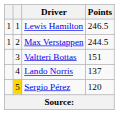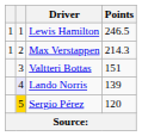 <table class="wikitable" style="font-size: 85%;">
 <tr>
 <th scope="col"></th>
 <th scope="col"></th>
 <th scope="col">Driver</th>
 <th scope="col">Points</th>
 </tr>
 <tr>
 <td align="left"> 1</td>
 <td align="center">1</td>
 <td> <a href='#'>Lewis Hamilton</a></td>
 <td align="left">246.5</td>
 </tr>
 <tr>
 <td align="left"> 1</td>
 <td align="center">2</td>
 <td> <a href='#'>Max Verstappen</a></td>
-<td align="left">244.5</td>
+<td align="left">214.3</td>
 </tr>
 <tr>
 <td align="left"></td>
 <td align="center">3</td>
 <td> <a href='#'>Valtteri Bottas</a></td>
 <td align="left">151</td>
 </tr>
 <tr>
 <td align="left"></td>
-<td align="center">4</td>
+<td align="center" style="background: lavender;">4</td>
 <td> <a href='#'>Lando Norris</a></td>
-<td align="left">137</td>
+<td align="left">139</td>
 </tr>
 <tr>
 <td align="left"></td>
 <td align="center" style="background: gold;">5</td>
 <td> <a href='#'>Sergio Pérez</a></td>
 <td align="left">120</td>
 </tr>
 <tr>
 <th colspan=4>Source:</th>
 </tr>
 </table>
